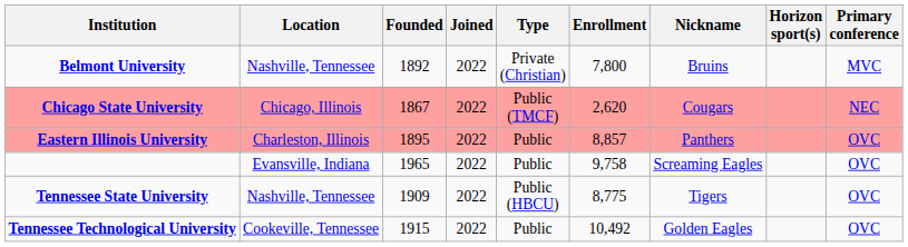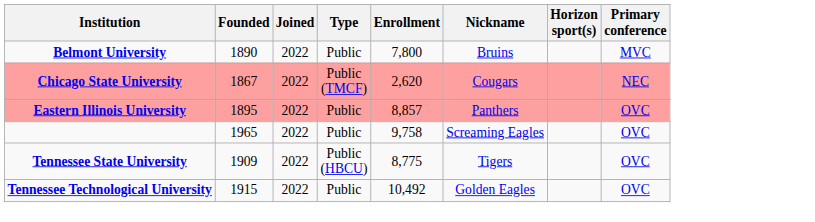 <table class="wikitable sortable" style="text-align: center;">
 <tr>
 <th>Institution</th>
-<th>Location</th>
 <th>Founded</th>
 <th>Joined</th>
 <th>Type</th>
 <th>Enrollment</th>
 <th>Nickname</th>
 <th>Horizon<br>sport(s)</th>
 <th>Primary<br>conference</th>
 </tr>
 <tr>
 <td><strong><a href='#'>Belmont University</a></strong></td>
-<td><a href='#'>Nashville, Tennessee</a></td>
-<td>1892</td>
+<td>1890</td>
 <td>2022</td>
-<td>Private<br>(<a href='#'>Christian</a>)</td>
+<td>Public</td>
 <td>7,800</td>
 <td><a href='#'>Bruins</a></td>
 <td></td>
 <td><a href='#'>MVC</a></td>
 </tr>
 <tr bgcolor=#ffa0a0>
 <td><strong><a href='#'>Chicago State University</a></strong></td>
-<td><a href='#'>Chicago, Illinois</a></td>
 <td>1867</td>
 <td>2022</td>
 <td>Public<br>(<a href='#'>TMCF</a>)</td>
 <td>2,620</td>
 <td><a href='#'>Cougars</a></td>
 <td><br></td>
 <td><a href='#'>NEC</a></td>
 </tr>
 <tr bgcolor=#ffa0a0>
 <td><strong><a href='#'>Eastern Illinois University</a></strong></td>
-<td><a href='#'>Charleston, Illinois</a></td>
 <td>1895</td>
 <td>2022</td>
 <td>Public</td>
 <td>8,857</td>
 <td><a href='#'>Panthers</a></td>
 <td></td>
 <td><a href='#'>OVC</a></td>
 </tr>
 <tr>
 <td><strong></strong></td>
-<td><a href='#'>Evansville, Indiana</a></td>
 <td>1965</td>
 <td>2022</td>
 <td>Public</td>
 <td>9,758</td>
 <td><a href='#'>Screaming Eagles</a></td>
 <td></td>
 <td><a href='#'>OVC</a></td>
 </tr>
 <tr>
 <td><strong><a href='#'>Tennessee State University</a></strong></td>
-<td><a href='#'>Nashville, Tennessee</a></td>
 <td>1909</td>
 <td>2022</td>
 <td>Public<br>(<a href='#'>HBCU</a>)</td>
 <td>8,775</td>
 <td><a href='#'>Tigers</a></td>
 <td></td>
 <td><a href='#'>OVC</a></td>
 </tr>
 <tr>
 <td><strong><a href='#'>Tennessee Technological University</a></strong></td>
-<td><a href='#'>Cookeville, Tennessee</a></td>
 <td>1915</td>
 <td>2022</td>
 <td>Public</td>
 <td>10,492</td>
 <td><a href='#'>Golden Eagles</a></td>
 <td></td>
 <td><a href='#'>OVC</a></td>
 </tr>
 </table>
